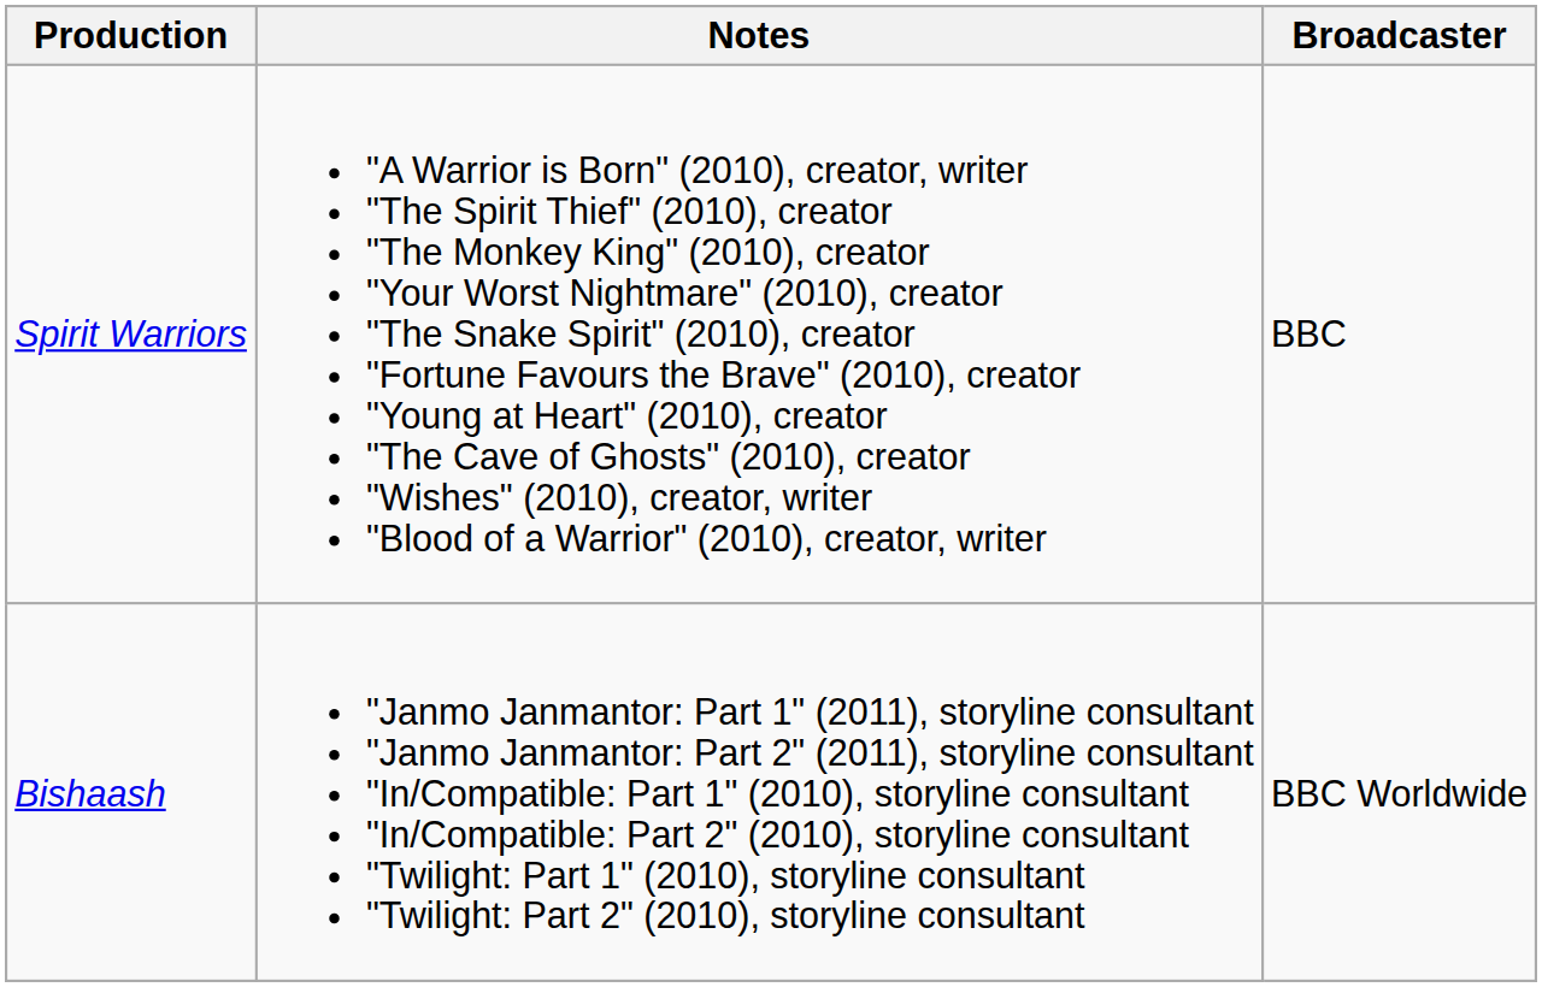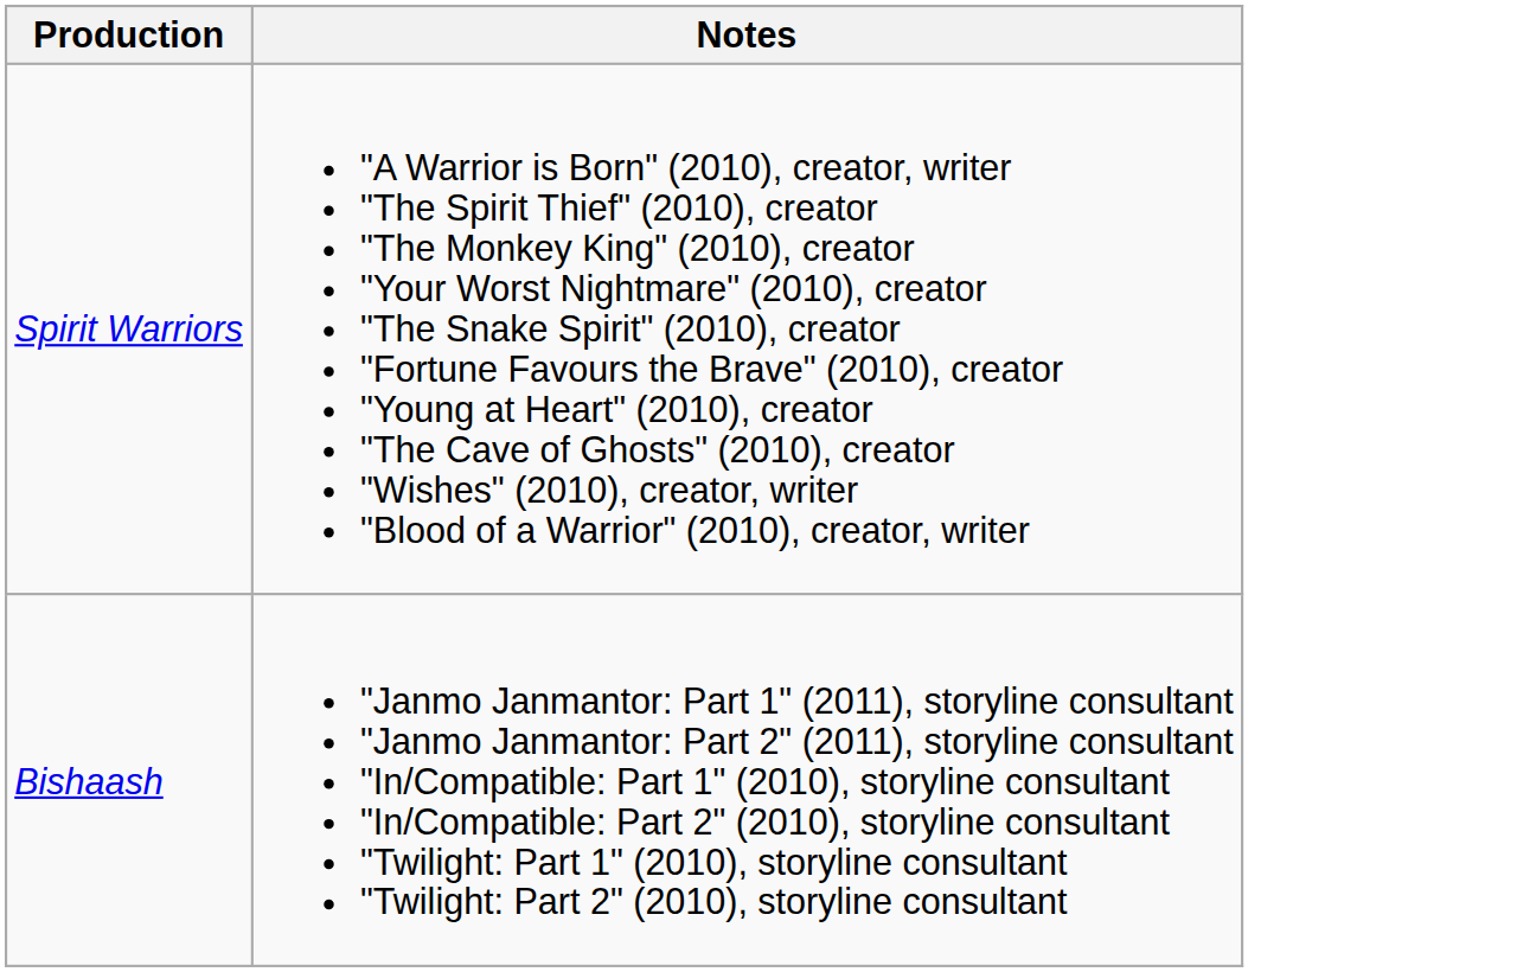 <table class="wikitable" style="font-size: 90%;">
 <tr>
 <th>Production</th>
 <th>Notes</th>
-<th>Broadcaster</th>
 </tr>
 <tr>
 <td><em><a href='#'>Spirit Warriors</a></em></td>
 <td><br><ul><li>"A Warrior is Born" (2010), creator, writer</li><li>"The Spirit Thief" (2010), creator</li><li>"The Monkey King" (2010), creator</li><li>"Your Worst Nightmare" (2010), creator</li><li>"The Snake Spirit" (2010), creator</li><li>"Fortune Favours the Brave" (2010), creator</li><li>"Young at Heart" (2010), creator</li><li>"The Cave of Ghosts" (2010), creator</li><li>"Wishes" (2010), creator, writer</li><li>"Blood of a Warrior" (2010), creator, writer</li></ul></td>
-<td>BBC</td>
 </tr>
 <tr>
 <td><em><a href='#'>Bishaash</a></em></td>
 <td><br><ul><li>"Janmo Janmantor: Part 1" (2011), storyline consultant</li><li>"Janmo Janmantor: Part 2" (2011), storyline consultant</li><li>"In/Compatible: Part 1" (2010), storyline consultant</li><li>"In/Compatible: Part 2" (2010), storyline consultant</li><li>"Twilight: Part 1" (2010), storyline consultant</li><li>"Twilight: Part 2" (2010), storyline consultant</li></ul></td>
-<td>BBC Worldwide</td>
 </tr>
 </table>
